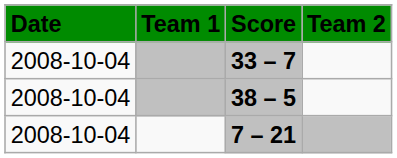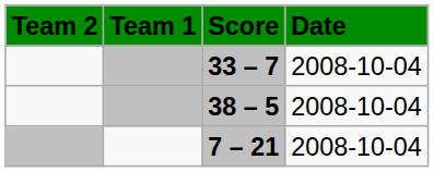 <table class="wikitable" style="margin:0.5em auto; font-size:95%">
 <tr bgcolor="#008B00">
-<td><strong>Date</strong></td>
+<td><strong>Team 2</strong></td>
 <td><strong>Team 1</strong></td>
 <td><strong>Score</strong></td>
-<td><strong>Team 2</strong></td>
+<td><strong>Date</strong></td>
 </tr>
 <tr>
-<td>2008-10-04</td>
+<td></td>
 <td bgcolor="silver"><strong></strong></td>
 <td bgcolor="silver"><strong>33 – 7</strong></td>
-<td></td>
+<td>2008-10-04</td>
 </tr>
 <tr>
-<td>2008-10-04</td>
+<td></td>
 <td bgcolor="silver"><strong></strong></td>
 <td bgcolor="silver"><strong>38 – 5</strong></td>
-<td></td>
+<td>2008-10-04</td>
 </tr>
 <tr>
-<td>2008-10-04</td>
+<td bgcolor="silver"><strong></strong></td>
 <td></td>
 <td bgcolor="silver"><strong>7 – 21</strong></td>
-<td bgcolor="silver"><strong></strong></td>
+<td>2008-10-04</td>
 </tr>
 </table>
